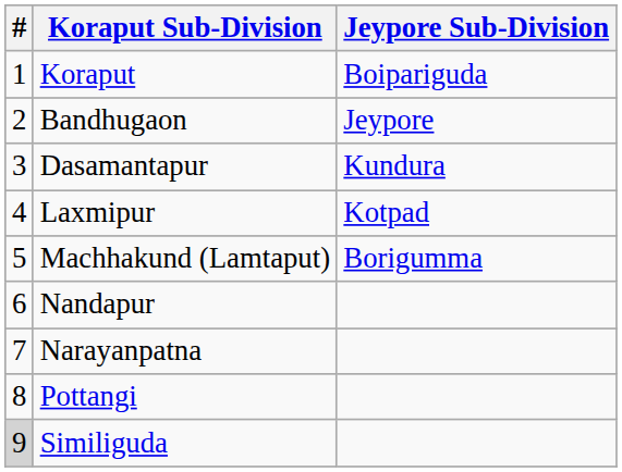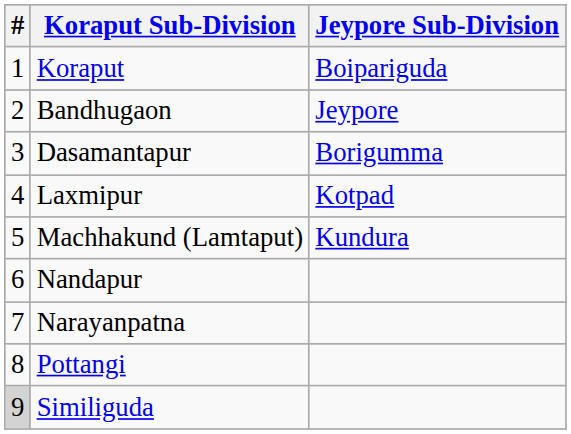 <table class="wikitable">
 <tr>
 <th>#</th>
 <th><a href='#'>Koraput Sub-Division</a></th>
 <th><a href='#'>Jeypore Sub-Division</a></th>
 </tr>
 <tr>
 <td>1</td>
 <td><a href='#'>Koraput</a></td>
 <td><a href='#'>Boipariguda</a></td>
 </tr>
 <tr>
 <td>2</td>
 <td>Bandhugaon</td>
 <td><a href='#'>Jeypore</a></td>
 </tr>
 <tr>
 <td>3</td>
 <td>Dasamantapur</td>
-<td><a href='#'>Kundura</a></td>
+<td><a href='#'>Borigumma</a></td>
 </tr>
 <tr>
 <td>4</td>
 <td>Laxmipur</td>
 <td><a href='#'>Kotpad</a></td>
 </tr>
 <tr>
 <td>5</td>
 <td>Machhakund (Lamtaput)</td>
-<td><a href='#'>Borigumma</a></td>
+<td><a href='#'>Kundura</a></td>
 </tr>
 <tr>
 <td>6</td>
 <td>Nandapur</td>
 <td></td>
 </tr>
 <tr>
 <td>7</td>
 <td>Narayanpatna</td>
 <td></td>
 </tr>
 <tr>
 <td>8</td>
 <td><a href='#'>Pottangi</a></td>
 <td></td>
 </tr>
 <tr>
 <td style="background: lightgrey;">9</td>
 <td><a href='#'>Similiguda</a></td>
 <td></td>
 </tr>
 </table>
